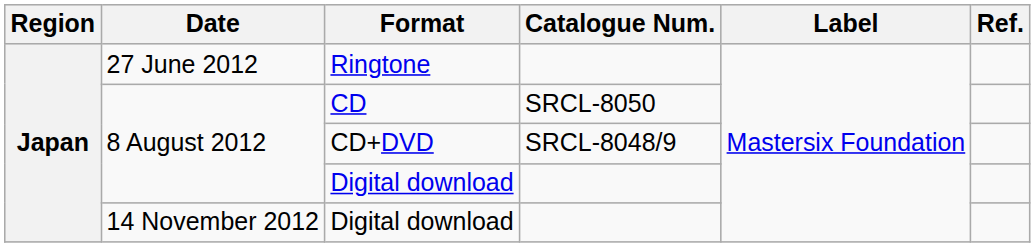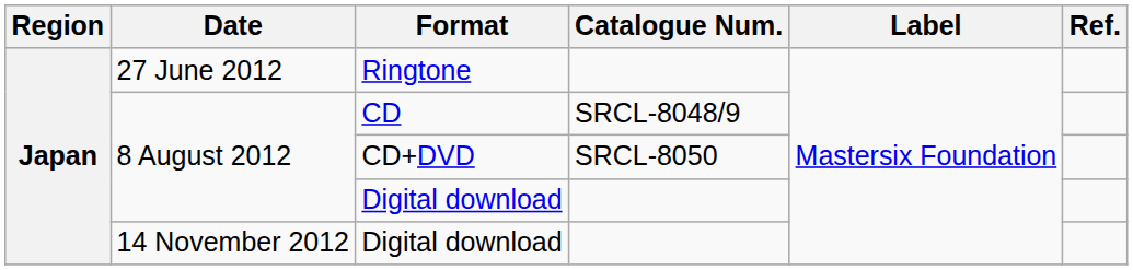 <table class="wikitable sortable plainrowheaders">
 <tr>
 <th scope="col">Region</th>
 <th scope="col">Date</th>
 <th scope="col">Format</th>
 <th scope="col">Catalogue Num.</th>
 <th scope="col">Label</th>
 <th scope="col">Ref.</th>
 </tr>
 <tr>
 <th scope="row" rowspan="5">Japan</th>
 <td>27 June 2012</td>
 <td><a href='#'>Ringtone</a></td>
 <td></td>
 <td rowspan="5"><a href='#'>Mastersix Foundation</a></td>
 <td></td>
 </tr>
 <tr>
 <td rowspan="3">8 August 2012</td>
 <td><a href='#'>CD</a></td>
-<td>SRCL-8050</td>
+<td>SRCL-8048/9</td>
 <td></td>
 </tr>
 <tr>
 <td>CD+<a href='#'>DVD</a></td>
-<td>SRCL-8048/9</td>
+<td>SRCL-8050</td>
 <td></td>
 </tr>
 <tr>
 <td><a href='#'>Digital download</a></td>
 <td></td>
 <td></td>
 </tr>
 <tr>
 <td>14 November 2012</td>
 <td>Digital download </td>
 <td></td>
 <td></td>
 </tr>
 </table>
